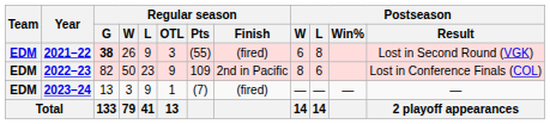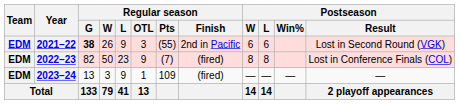 <table class="wikitable" style="font-size:95%; text-align:center;">
 <tr>
 <th rowspan="2">Team</th>
 <th rowspan="2">Year</th>
 <th colspan="6">Regular season</th>
 <th colspan="5">Postseason</th>
 </tr>
 <tr>
 <th>G</th>
 <th>W</th>
 <th>L</th>
 <th>OTL</th>
 <th>Pts</th>
 <th>Finish</th>
 <th>W</th>
 <th>L</th>
 <th>Win%</th>
 <th>Result</th>
 </tr>
 <tr style="background:#fdd;">
 <th><a href='#'>EDM</a></th>
 <th><a href='#'>2021–22</a></th>
 <td><strong>38</strong></td>
 <td>26</td>
 <td>9</td>
 <td>3</td>
 <td>(55)</td>
-<td>(fired)</td>
+<td>2nd in <a href='#'>Pacific</a></td>
 <td>6</td>
-<td>8</td>
+<td>6</td>
 <td></td>
 <td>Lost in Second Round (<a href='#'>VGK</a>)</td>
 </tr>
 <tr style="background:#fdd;">
 <th>EDM</th>
 <th><a href='#'>2022–23</a></th>
 <td>82</td>
 <td>50</td>
 <td>23</td>
 <td>9</td>
-<td>109</td>
-<td>2nd in Pacific</td>
+<td>(7)</td>
+<td>(fired)</td>
 <td>8</td>
-<td>6</td>
+<td>8</td>
 <td></td>
 <td>Lost in Conference Finals (<a href='#'>COL</a>)</td>
 </tr>
 <tr>
 <th>EDM</th>
 <th><a href='#'>2023–24</a></th>
 <td>13</td>
 <td>3</td>
 <td>9</td>
 <td>1</td>
-<td>(7)</td>
+<td>109</td>
 <td>(fired)</td>
 <td>—</td>
 <td>—</td>
 <td>—</td>
 <td>—</td>
 </tr>
 <tr>
 <th colspan="2">Total</th>
 <th>133</th>
 <th>79</th>
 <th>41</th>
 <th>13</th>
 <th> </th>
 <th> </th>
 <th>14</th>
 <th>14</th>
 <th></th>
 <th>2 playoff appearances</th>
 </tr>
 </table>
